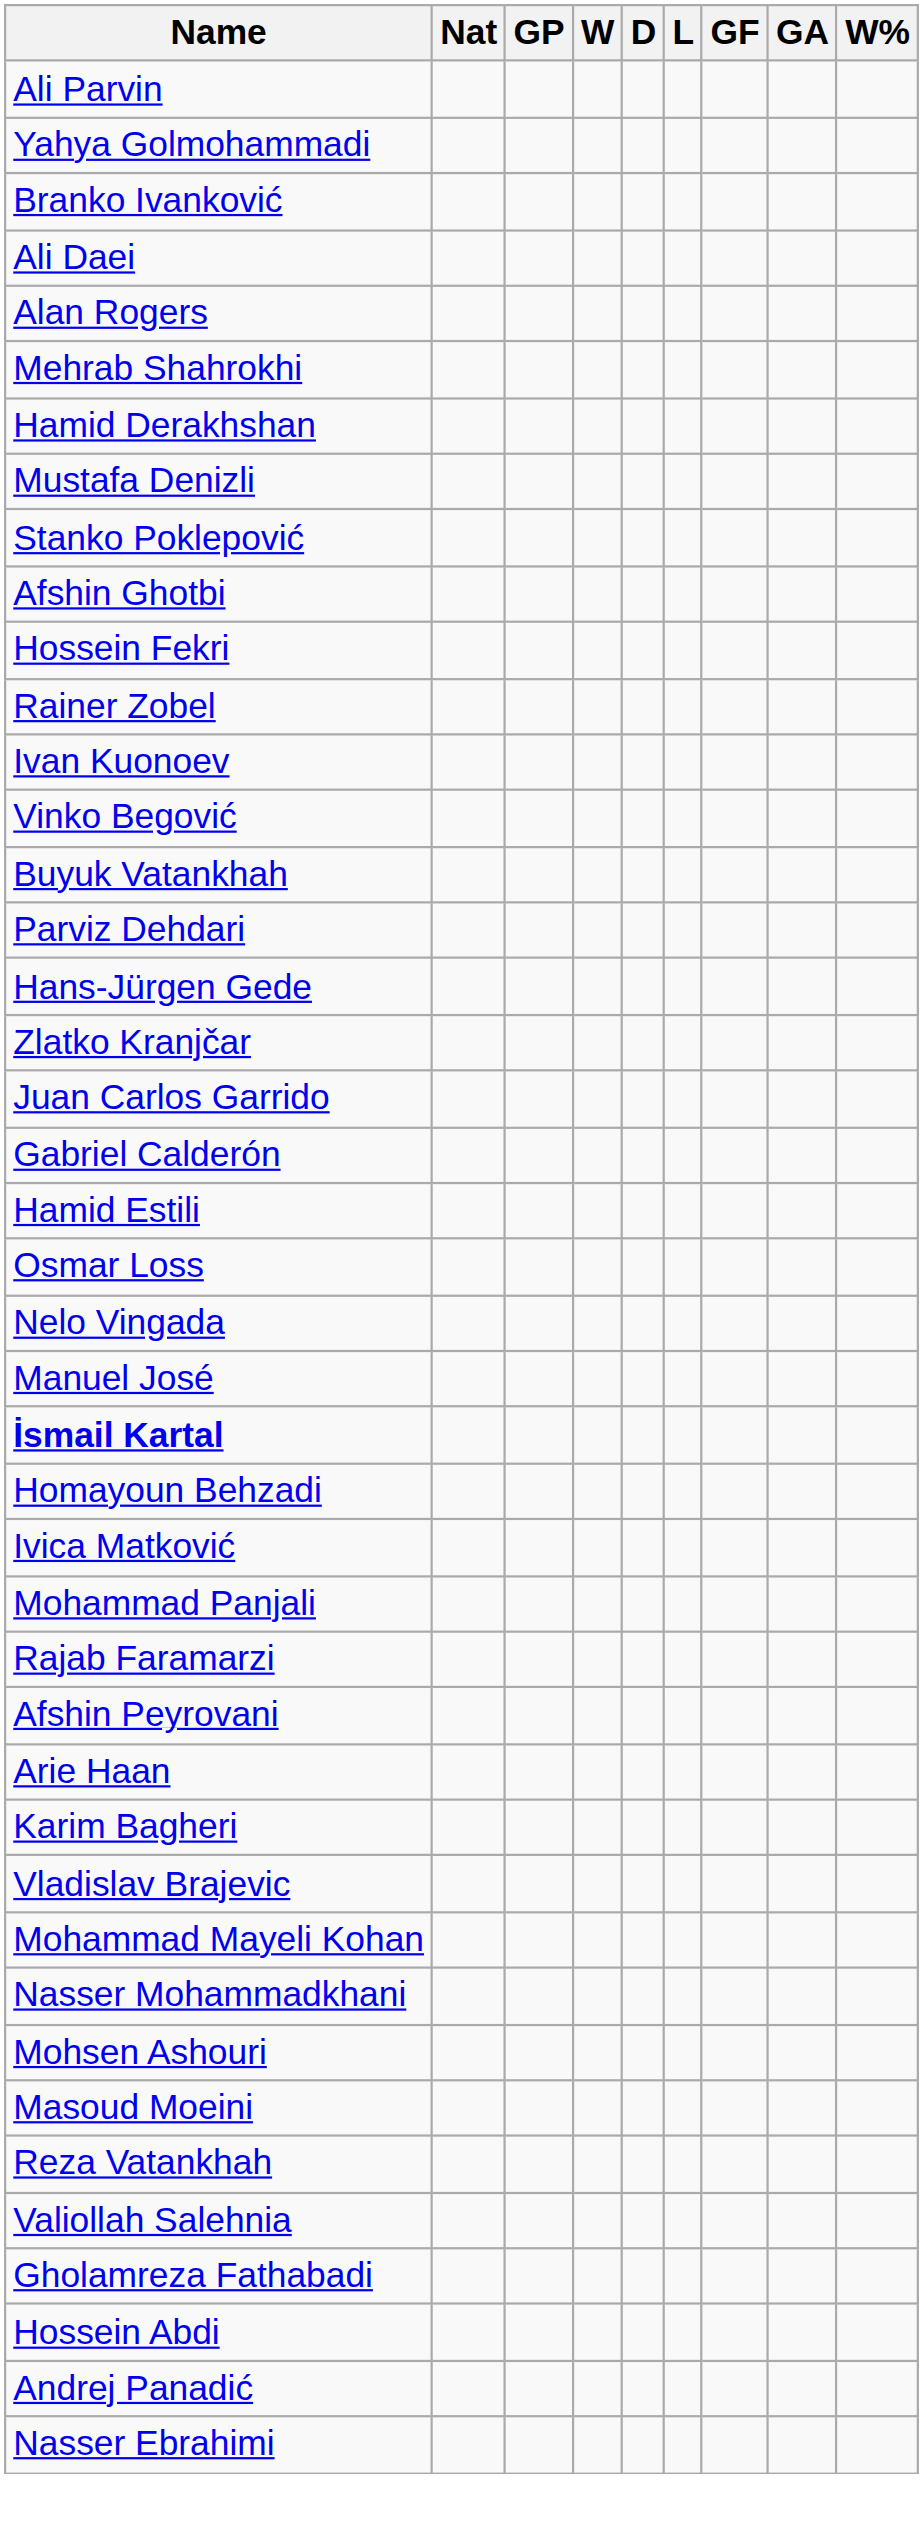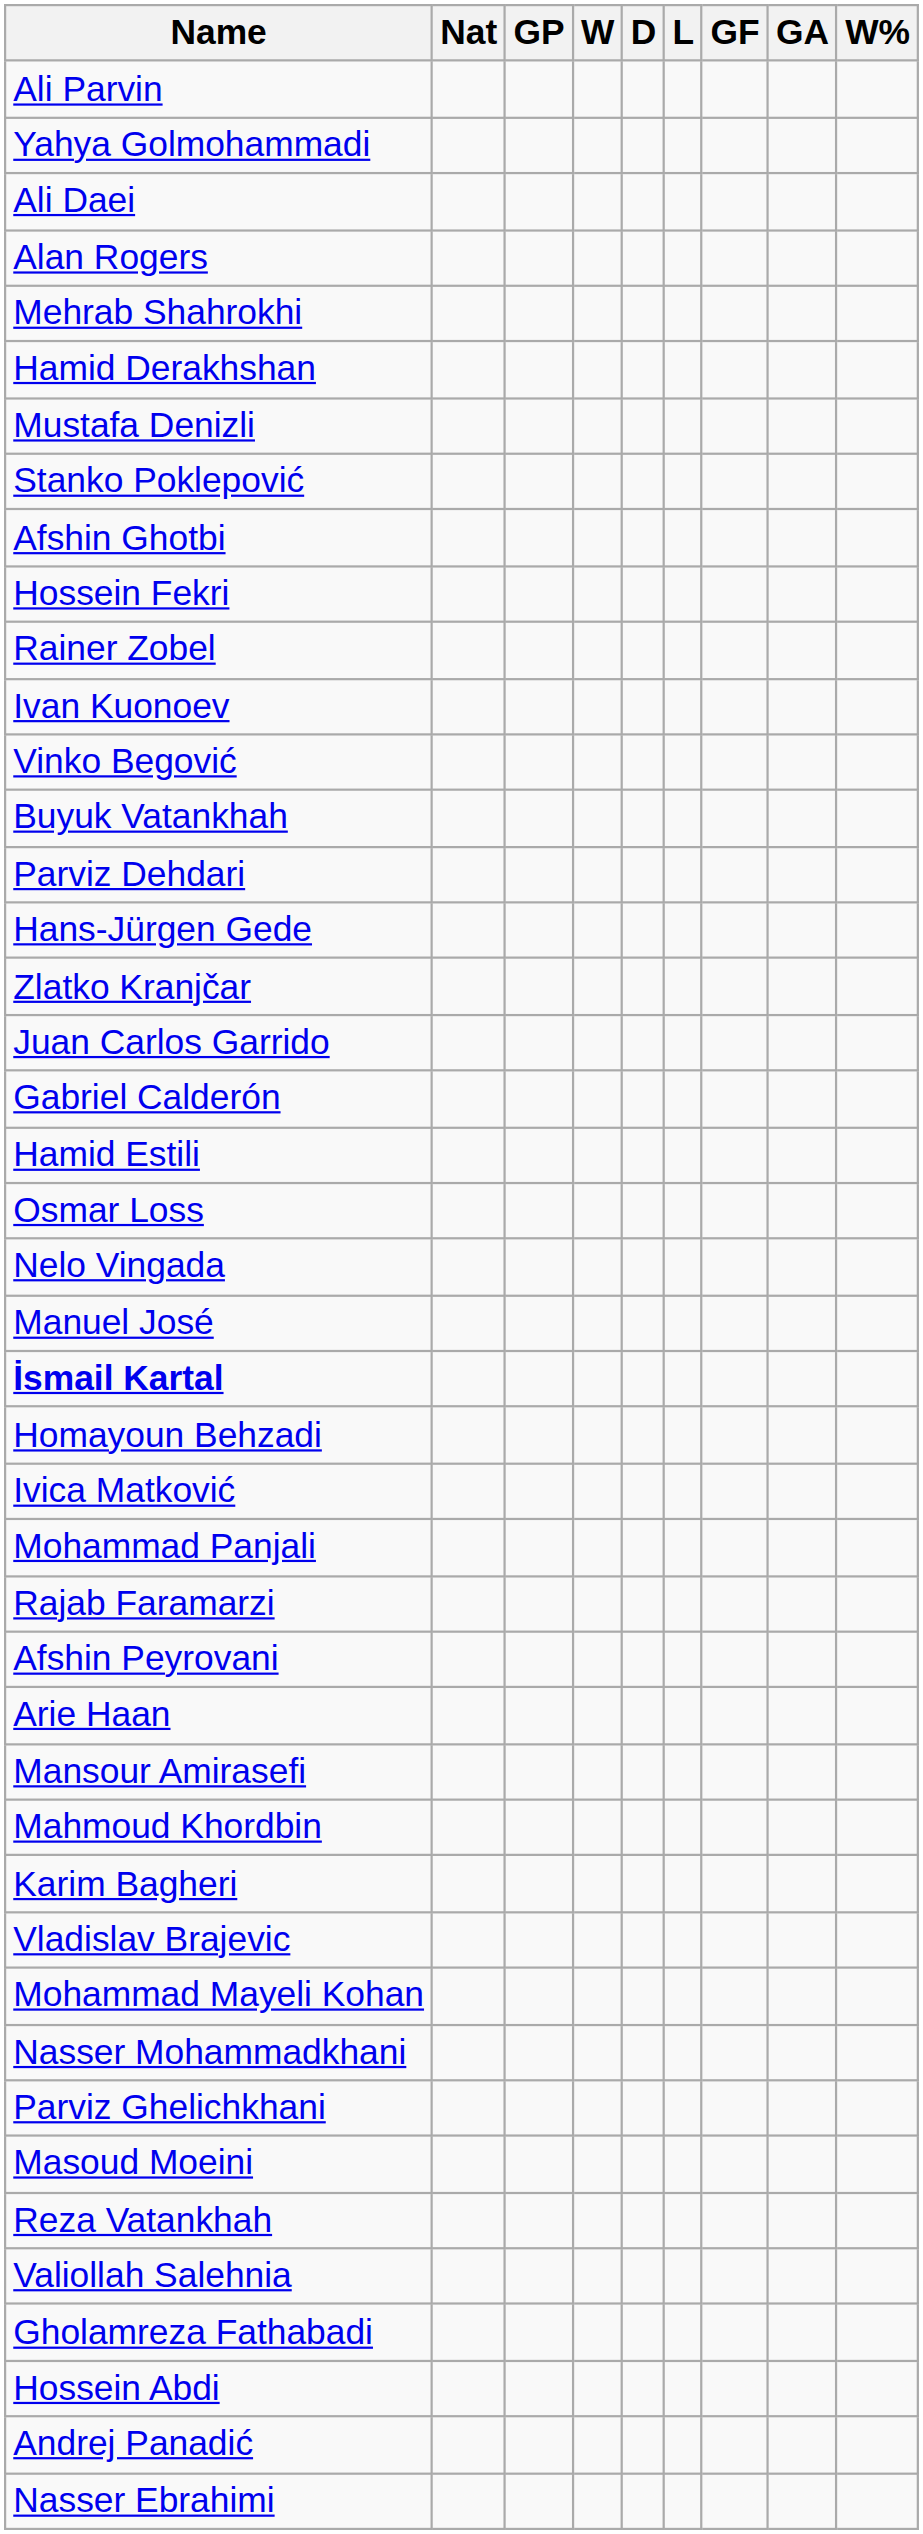 <table class="wikitable sortable">
 <tr>
 <th>Name</th>
 <th>Nat</th>
 <th>GP</th>
 <th>W</th>
 <th>D</th>
 <th>L</th>
 <th>GF</th>
 <th>GA</th>
 <th>W%</th>
 </tr>
 <tr>
 <td style="text-align:left"><a href='#'>Ali Parvin</a></td>
 <td style="text-align:center"></td>
 <td></td>
 <td></td>
 <td></td>
 <td></td>
 <td></td>
 <td></td>
 <td></td>
 </tr>
 <tr>
 <td style="text-align:left"><a href='#'>Yahya Golmohammadi</a></td>
-<td style="text-align:center"></td>
-<td></td>
-<td></td>
-<td></td>
-<td></td>
-<td></td>
-<td></td>
-<td></td>
-</tr>
-<tr>
-<td style="text-align:left"><a href='#'>Branko Ivanković</a></td>
 <td style="text-align:center"></td>
 <td></td>
 <td></td>
 <td></td>
 <td></td>
 <td></td>
 <td></td>
 <td></td>
 </tr>
 <tr>
 <td style="text-align:left"><a href='#'>Ali Daei</a></td>
 <td style="text-align:center"></td>
 <td></td>
 <td></td>
 <td></td>
 <td></td>
 <td></td>
 <td></td>
 <td></td>
 </tr>
 <tr>
 <td style="text-align:left"><a href='#'>Alan Rogers</a></td>
 <td style="text-align:center"></td>
 <td></td>
 <td></td>
 <td></td>
 <td></td>
 <td></td>
 <td></td>
 <td></td>
 </tr>
 <tr>
 <td style="text-align:left"><a href='#'>Mehrab Shahrokhi</a></td>
 <td style="text-align:center"></td>
 <td></td>
 <td></td>
 <td></td>
 <td></td>
 <td></td>
 <td></td>
 <td></td>
 </tr>
 <tr>
 <td style="text-align:left"><a href='#'>Hamid Derakhshan</a></td>
 <td style="text-align:center"></td>
 <td></td>
 <td></td>
 <td></td>
 <td></td>
 <td></td>
 <td></td>
 <td></td>
 </tr>
 <tr>
 <td style="text-align:left"><a href='#'>Mustafa Denizli</a></td>
 <td style="text-align:center"></td>
 <td></td>
 <td></td>
 <td></td>
 <td></td>
 <td></td>
 <td></td>
 <td></td>
 </tr>
 <tr>
 <td style="text-align:left"><a href='#'>Stanko Poklepović</a></td>
 <td style="text-align:center"></td>
 <td></td>
 <td></td>
 <td></td>
 <td></td>
 <td></td>
 <td></td>
 <td></td>
 </tr>
 <tr>
 <td style="text-align:left"><a href='#'>Afshin Ghotbi</a></td>
 <td style="text-align:center"><br></td>
 <td></td>
 <td></td>
 <td></td>
 <td></td>
 <td></td>
 <td></td>
 <td></td>
 </tr>
 <tr>
 <td style="text-align:left"><a href='#'>Hossein Fekri</a></td>
 <td style="text-align:center"></td>
 <td></td>
 <td></td>
 <td></td>
 <td></td>
 <td></td>
 <td></td>
 <td></td>
 </tr>
 <tr>
 <td style="text-align:left"><a href='#'>Rainer Zobel</a></td>
 <td style="text-align:center"></td>
 <td></td>
 <td></td>
 <td></td>
 <td></td>
 <td></td>
 <td></td>
 <td></td>
 </tr>
 <tr>
 <td style="text-align:left"><a href='#'>Ivan Kuonoev</a></td>
 <td style="text-align:center"></td>
 <td></td>
 <td></td>
 <td></td>
 <td></td>
 <td></td>
 <td></td>
 <td></td>
 </tr>
 <tr>
 <td style="text-align:left"><a href='#'>Vinko Begović</a></td>
 <td style="text-align:center"></td>
 <td></td>
 <td></td>
 <td></td>
 <td></td>
 <td></td>
 <td></td>
 <td></td>
 </tr>
 <tr>
 <td style="text-align:left"><a href='#'>Buyuk Vatankhah</a></td>
 <td style="text-align:center"></td>
 <td></td>
 <td></td>
 <td></td>
 <td></td>
 <td></td>
 <td></td>
 <td></td>
 </tr>
 <tr>
 <td style="text-align:left"><a href='#'>Parviz Dehdari</a></td>
 <td style="text-align:center"></td>
 <td></td>
 <td></td>
 <td></td>
 <td></td>
 <td></td>
 <td></td>
 <td></td>
 </tr>
 <tr>
 <td style="text-align:left"><a href='#'>Hans-Jürgen Gede</a></td>
 <td style="text-align:center"></td>
 <td></td>
 <td></td>
 <td></td>
 <td></td>
 <td></td>
 <td></td>
 <td></td>
 </tr>
 <tr>
 <td style="text-align:left"><a href='#'>Zlatko Kranjčar</a></td>
 <td style="text-align:center"></td>
 <td></td>
 <td></td>
 <td></td>
 <td></td>
 <td></td>
 <td></td>
 <td></td>
 </tr>
 <tr>
 <td style="text-align:left"><a href='#'>Juan Carlos Garrido</a></td>
 <td style="text-align:center"></td>
 <td></td>
 <td></td>
 <td></td>
 <td></td>
 <td></td>
 <td></td>
 <td></td>
 </tr>
 <tr>
 <td style="text-align:left"><a href='#'>Gabriel Calderón</a></td>
 <td style="text-align:center"></td>
 <td></td>
 <td></td>
 <td></td>
 <td></td>
 <td></td>
 <td></td>
 <td></td>
 </tr>
 <tr>
 <td style="text-align:left"><a href='#'>Hamid Estili</a></td>
 <td style="text-align:center"></td>
 <td></td>
 <td></td>
 <td></td>
 <td></td>
 <td></td>
 <td></td>
 <td></td>
 </tr>
 <tr>
 <td style="text-align:left"><a href='#'>Osmar Loss</a></td>
 <td style="text-align:center"></td>
 <td></td>
 <td></td>
 <td></td>
 <td></td>
 <td></td>
 <td></td>
 <td></td>
 </tr>
 <tr>
 <td style="text-align:left"><a href='#'>Nelo Vingada</a></td>
 <td style="text-align:center"></td>
 <td></td>
 <td></td>
 <td></td>
 <td></td>
 <td></td>
 <td></td>
 <td></td>
 </tr>
 <tr>
 <td style="text-align:left"><a href='#'>Manuel José</a></td>
 <td style="text-align:center"></td>
 <td></td>
 <td></td>
 <td></td>
 <td></td>
 <td></td>
 <td></td>
 <td></td>
 </tr>
 <tr>
 <td style="text-align:left"><strong><a href='#'>İsmail Kartal</a></strong></td>
 <td style="text-align:center"></td>
 <td></td>
 <td></td>
 <td></td>
 <td></td>
 <td></td>
 <td></td>
 <td></td>
 </tr>
 <tr>
 <td style="text-align:left"><a href='#'>Homayoun Behzadi</a></td>
 <td style="text-align:center"></td>
 <td></td>
 <td></td>
 <td></td>
 <td></td>
 <td></td>
 <td></td>
 <td></td>
 </tr>
 <tr>
 <td style="text-align:left"><a href='#'>Ivica Matković</a></td>
 <td style="text-align:center"></td>
 <td></td>
 <td></td>
 <td></td>
 <td></td>
 <td></td>
 <td></td>
 <td></td>
 </tr>
 <tr>
 <td style="text-align:left"><a href='#'>Mohammad Panjali</a></td>
 <td style="text-align:center"></td>
 <td></td>
 <td></td>
 <td></td>
 <td></td>
 <td></td>
 <td></td>
 <td></td>
 </tr>
 <tr>
 <td style="text-align:left"><a href='#'>Rajab Faramarzi</a></td>
 <td style="text-align:center"></td>
 <td></td>
 <td></td>
 <td></td>
 <td></td>
 <td></td>
 <td></td>
 <td></td>
 </tr>
 <tr>
 <td style="text-align:left"><a href='#'>Afshin Peyrovani</a></td>
 <td style="text-align:center"></td>
 <td></td>
 <td></td>
 <td></td>
 <td></td>
 <td></td>
 <td></td>
 <td></td>
 </tr>
 <tr>
 <td style="text-align:left"><a href='#'>Arie Haan</a></td>
 <td style="text-align:center"></td>
 <td></td>
 <td></td>
 <td></td>
 <td></td>
 <td></td>
 <td></td>
 <td></td>
 </tr>
 <tr>
+<td style="text-align:left"><a href='#'>Mansour Amirasefi</a></td>
+<td style="text-align:center"></td>
+<td></td>
+<td></td>
+<td></td>
+<td></td>
+<td></td>
+<td></td>
+<td></td>
+</tr>
+<tr>
+<td style="text-align:left"><a href='#'>Mahmoud Khordbin</a></td>
+<td style="text-align:center"></td>
+<td></td>
+<td></td>
+<td></td>
+<td></td>
+<td></td>
+<td></td>
+<td></td>
+</tr>
+<tr>
 <td style="text-align:left"><a href='#'>Karim Bagheri</a></td>
 <td style="text-align:center"></td>
 <td></td>
 <td></td>
 <td></td>
 <td></td>
 <td></td>
 <td></td>
 <td></td>
 </tr>
 <tr>
 <td style="text-align:left"><a href='#'>Vladislav Brajevic</a></td>
 <td style="text-align:center"></td>
 <td></td>
 <td></td>
 <td></td>
 <td></td>
 <td></td>
 <td></td>
 <td></td>
 </tr>
 <tr>
 <td style="text-align:left"><a href='#'>Mohammad Mayeli Kohan</a></td>
 <td style="text-align:center"></td>
 <td></td>
 <td></td>
 <td></td>
 <td></td>
 <td></td>
 <td></td>
 <td></td>
 </tr>
 <tr>
 <td style="text-align:left"><a href='#'>Nasser Mohammadkhani</a></td>
 <td style="text-align:center"></td>
 <td></td>
 <td></td>
 <td></td>
 <td></td>
 <td></td>
 <td></td>
 <td></td>
 </tr>
 <tr>
-<td style="text-align:left"><a href='#'>Mohsen Ashouri</a></td>
+<td style="text-align:left"><a href='#'>Parviz Ghelichkhani</a></td>
 <td style="text-align:center"></td>
 <td></td>
 <td></td>
 <td></td>
 <td></td>
 <td></td>
 <td></td>
 <td></td>
 </tr>
 <tr>
 <td style="text-align:left"><a href='#'>Masoud Moeini</a></td>
 <td style="text-align:center"></td>
 <td></td>
 <td></td>
 <td></td>
 <td></td>
 <td></td>
 <td></td>
 <td></td>
 </tr>
 <tr>
 <td style="text-align:left"><a href='#'>Reza Vatankhah</a></td>
 <td style="text-align:center"></td>
 <td></td>
 <td></td>
 <td></td>
 <td></td>
 <td></td>
 <td></td>
 <td></td>
 </tr>
 <tr>
 <td style="text-align:left"><a href='#'>Valiollah Salehnia</a></td>
 <td style="text-align:center"></td>
 <td></td>
 <td></td>
 <td></td>
 <td></td>
 <td></td>
 <td></td>
 <td></td>
 </tr>
 <tr>
 <td style="text-align:left"><a href='#'>Gholamreza Fathabadi</a></td>
 <td style="text-align:center"></td>
 <td></td>
 <td></td>
 <td></td>
 <td></td>
 <td></td>
 <td></td>
 <td></td>
 </tr>
 <tr>
 <td style="text-align:left"><a href='#'>Hossein Abdi</a></td>
 <td style="text-align:center"></td>
 <td></td>
 <td></td>
 <td></td>
 <td></td>
 <td></td>
 <td></td>
 <td></td>
 </tr>
 <tr>
 <td style="text-align:left"><a href='#'>Andrej Panadić</a></td>
 <td style="text-align:center"></td>
 <td></td>
 <td></td>
 <td></td>
 <td></td>
 <td></td>
 <td></td>
 <td></td>
 </tr>
 <tr>
 <td style="text-align:left"><a href='#'>Nasser Ebrahimi</a></td>
 <td style="text-align:center"></td>
 <td></td>
 <td></td>
 <td></td>
 <td></td>
 <td></td>
 <td></td>
 <td></td>
 </tr>
 </table>
